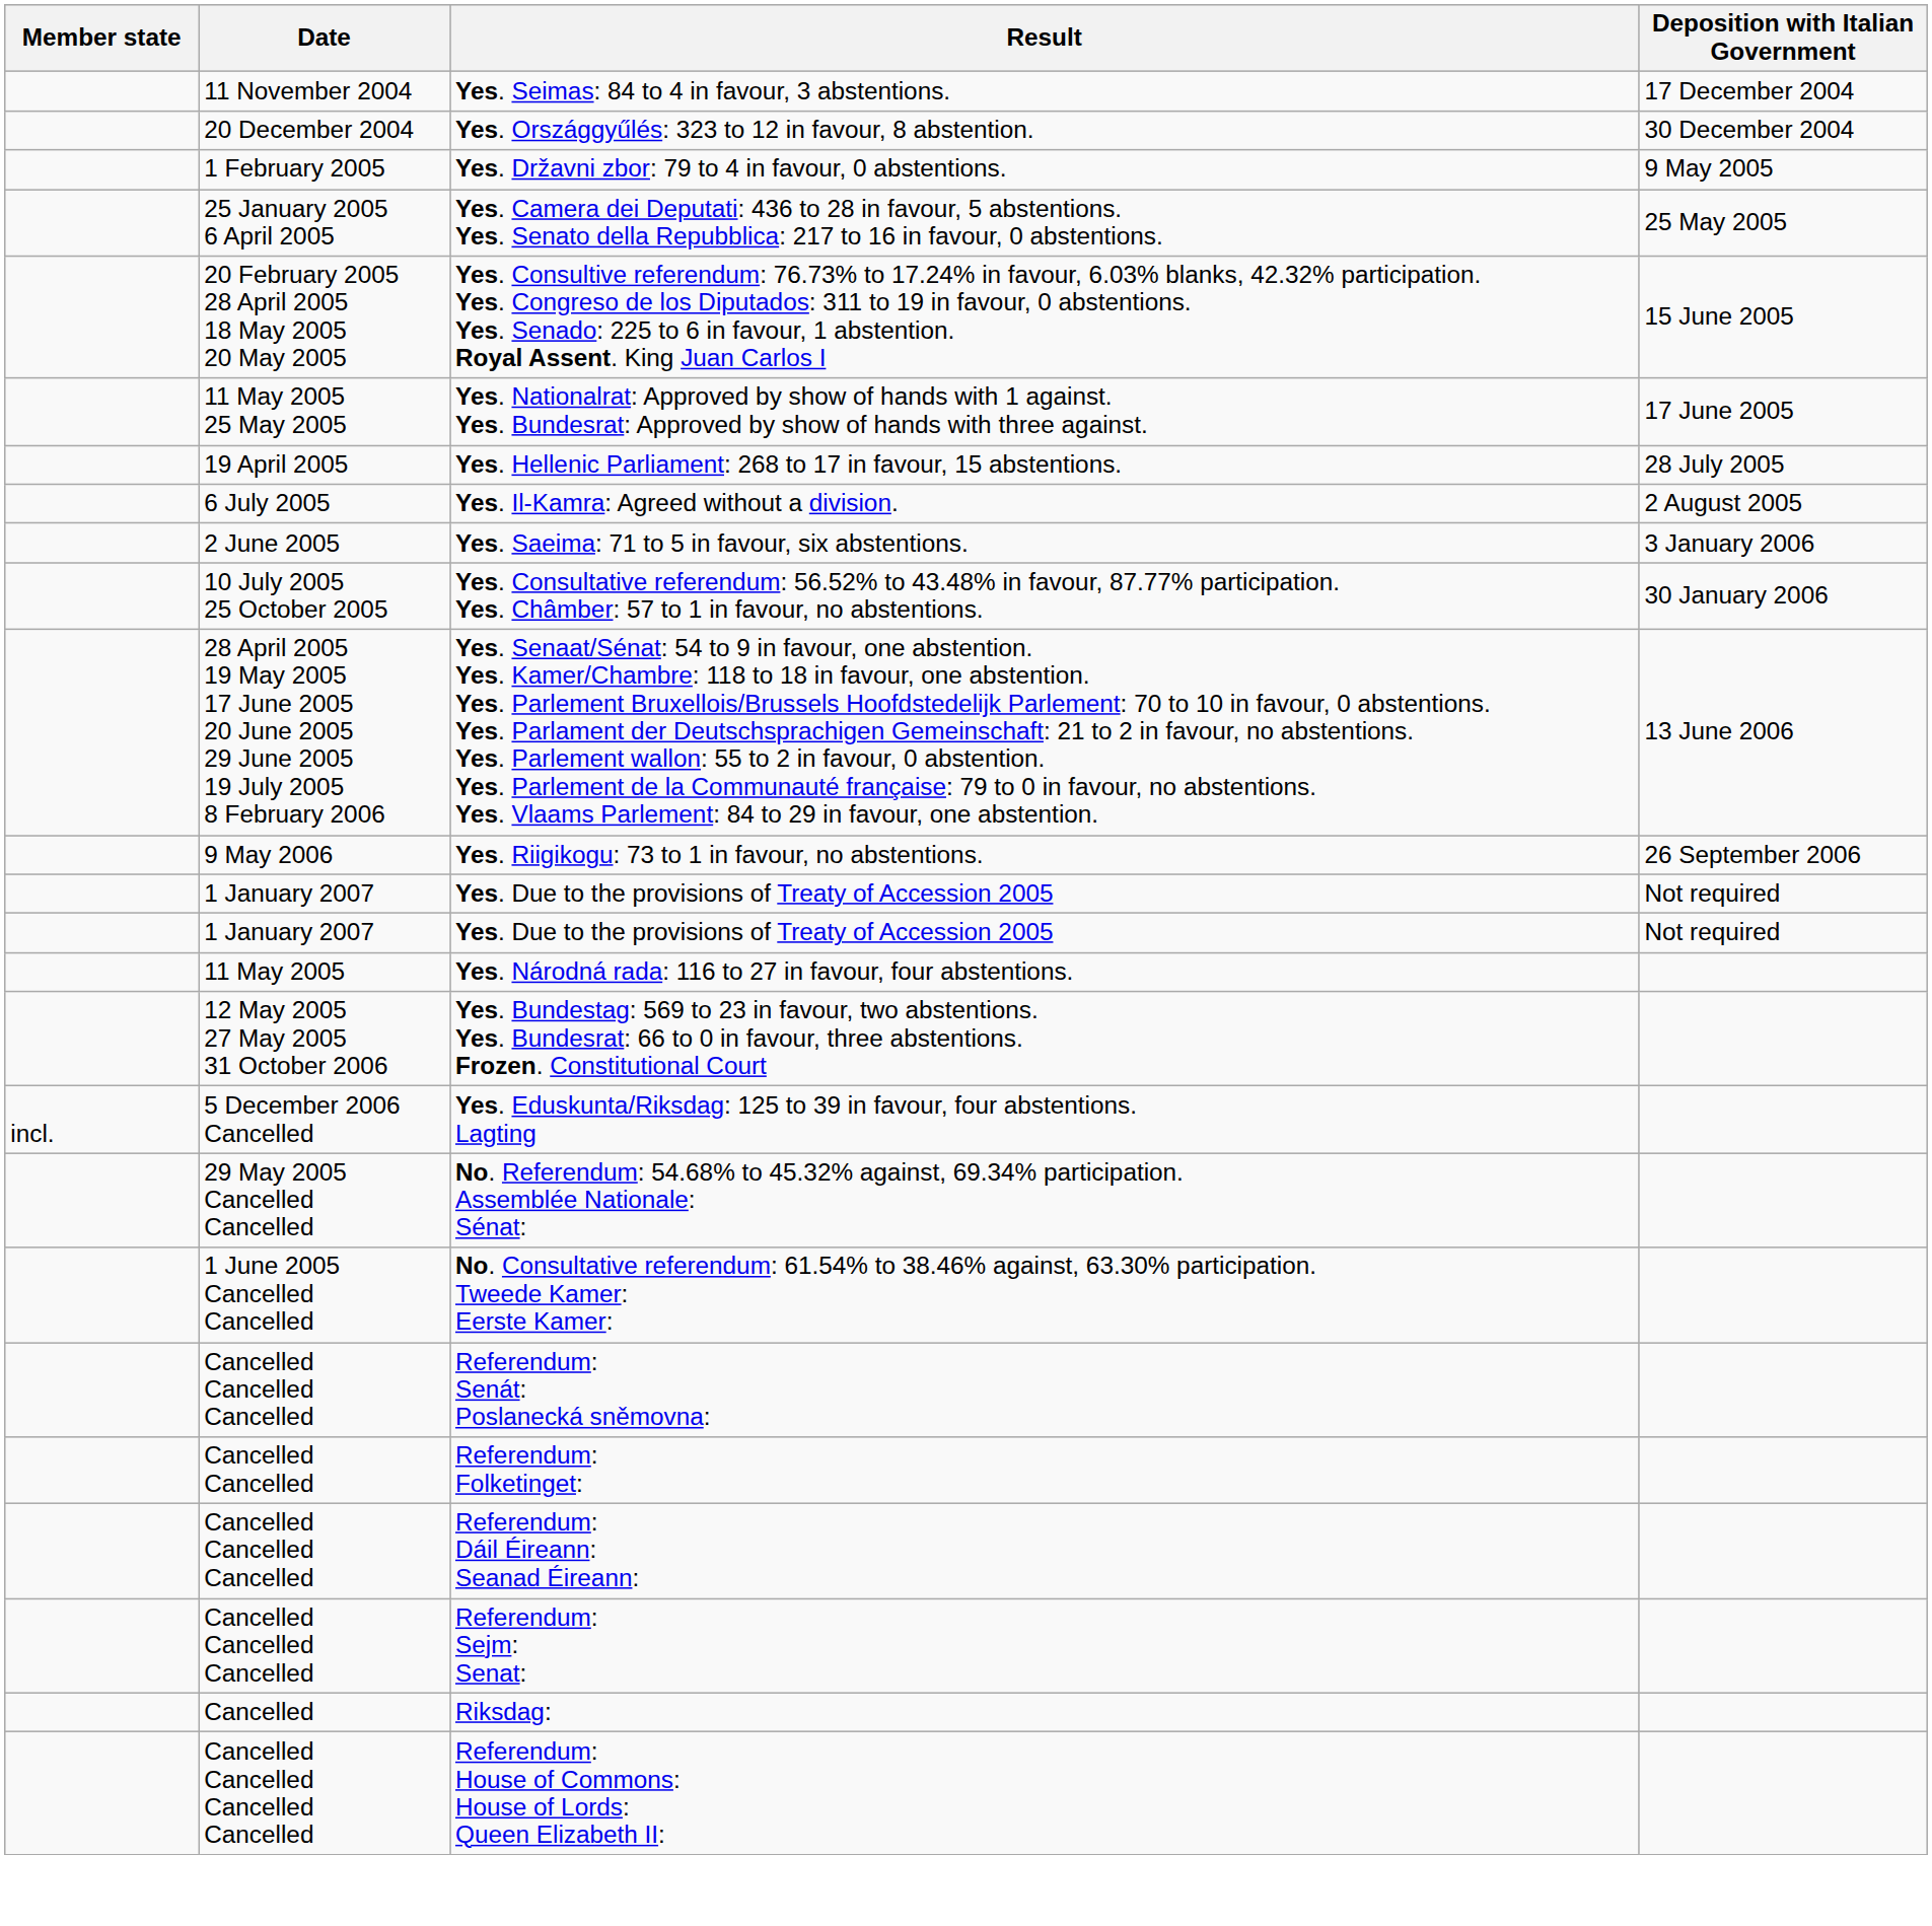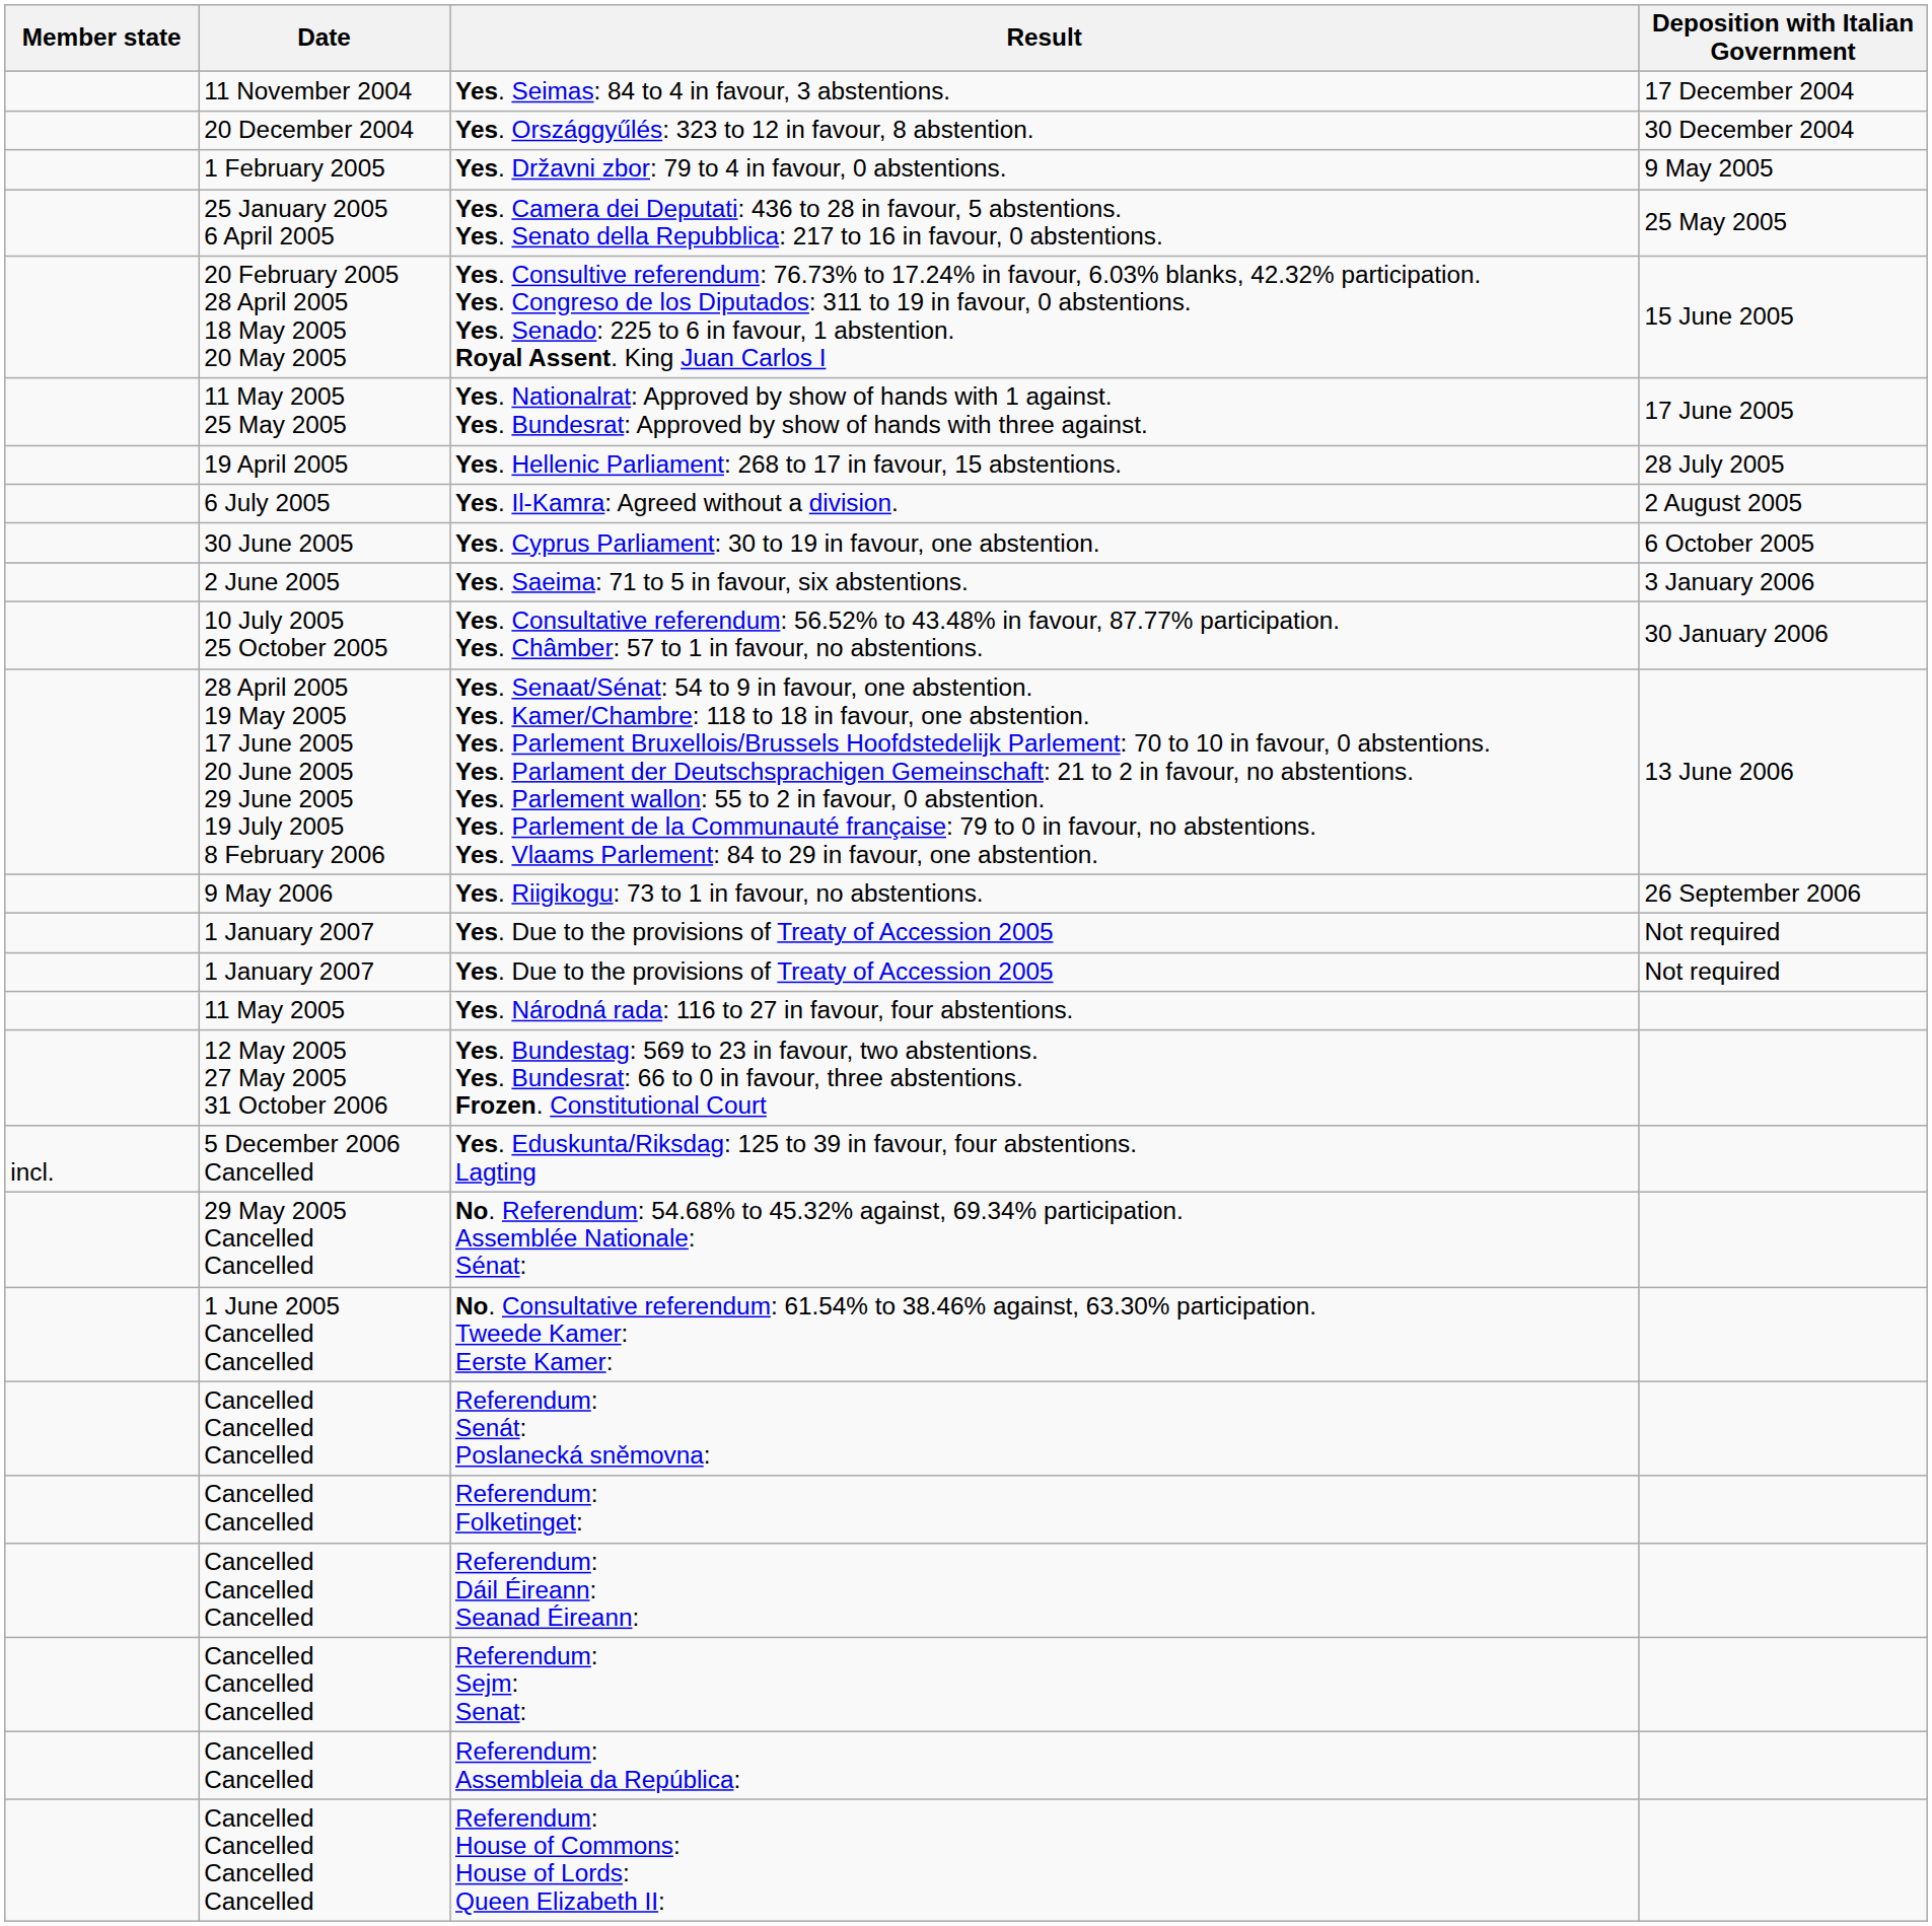 <table class="wikitable">
 <tr style="background:#efefef;">
 <th>Member state</th>
 <th>Date</th>
 <th>Result</th>
 <th style="width:15%;">Deposition with Italian Government</th>
 </tr>
 <tr>
 <td></td>
 <td>11 November 2004</td>
 <td><strong>Yes</strong>. <a href='#'>Seimas</a>: 84 to 4 in favour, 3 abstentions.</td>
 <td>17 December 2004</td>
 </tr>
 <tr>
 <td></td>
 <td>20 December 2004</td>
 <td><strong>Yes</strong>. <a href='#'>Országgyűlés</a>: 323 to 12 in favour, 8 abstention.</td>
 <td>30 December 2004</td>
 </tr>
 <tr>
 <td></td>
 <td>1 February 2005</td>
 <td><strong>Yes</strong>. <a href='#'>Državni zbor</a>: 79 to 4 in favour, 0 abstentions.</td>
 <td>9 May 2005</td>
 </tr>
 <tr>
 <td></td>
 <td>25 January 2005<br>6 April 2005</td>
 <td><strong>Yes</strong>. <a href='#'>Camera dei Deputati</a>: 436 to 28 in favour, 5 abstentions.<br> <strong>Yes</strong>. <a href='#'>Senato della Repubblica</a>: 217 to 16 in favour, 0 abstentions.</td>
 <td>25 May 2005</td>
 </tr>
 <tr>
 <td></td>
 <td>20 February 2005<br>28 April 2005<br>18 May 2005<br>20 May 2005</td>
 <td><strong>Yes</strong>. <a href='#'>Consultive referendum</a>: 76.73% to 17.24% in favour, 6.03% blanks, 42.32% participation.<br> <strong>Yes</strong>. <a href='#'>Congreso de los Diputados</a>: 311 to 19 in favour, 0 abstentions.<br><strong>Yes</strong>. <a href='#'>Senado</a>: 225 to 6 in favour, 1 abstention.<br> <strong>Royal Assent</strong>. King <a href='#'>Juan Carlos I</a></td>
 <td>15 June 2005</td>
 </tr>
 <tr>
 <td></td>
 <td>11 May 2005<br>25 May 2005</td>
 <td><strong>Yes</strong>. <a href='#'>Nationalrat</a>: Approved by show of hands with 1 against.<br> <strong>Yes</strong>. <a href='#'>Bundesrat</a>: Approved by show of hands with three against.</td>
 <td>17 June 2005</td>
 </tr>
 <tr>
 <td></td>
 <td>19 April 2005</td>
 <td><strong>Yes</strong>. <a href='#'>Hellenic Parliament</a>: 268 to 17 in favour, 15 abstentions.</td>
 <td>28 July 2005</td>
 </tr>
 <tr>
 <td></td>
 <td>6 July 2005</td>
 <td><strong>Yes</strong>. <a href='#'>Il-Kamra</a>: Agreed without a <a href='#'>division</a>.</td>
 <td>2 August 2005</td>
+</tr>
+<tr>
+<td></td>
+<td>30 June 2005</td>
+<td><strong>Yes</strong>. <a href='#'>Cyprus Parliament</a>: 30 to 19 in favour, one abstention.</td>
+<td>6 October 2005</td>
 </tr>
 <tr>
 <td></td>
 <td>2 June 2005</td>
 <td><strong>Yes</strong>. <a href='#'>Saeima</a>: 71 to 5 in favour, six abstentions.</td>
 <td>3 January 2006</td>
 </tr>
 <tr>
 <td></td>
 <td>10 July 2005 <br>25 October 2005</td>
 <td><strong>Yes</strong>. <a href='#'>Consultative referendum</a>: 56.52% to 43.48% in favour, 87.77% participation.<br> <strong>Yes</strong>. <a href='#'>Châmber</a>: 57 to 1 in favour, no abstentions.</td>
 <td>30 January 2006</td>
 </tr>
 <tr>
 <td></td>
 <td>28 April 2005<br>19 May 2005<br>17 June 2005<br>20 June 2005<br>29 June 2005<br> 19 July 2005<br>8 February 2006</td>
 <td><strong>Yes</strong>. <a href='#'>Senaat/Sénat</a>: 54 to 9 in favour, one abstention.<br> <strong>Yes</strong>. <a href='#'>Kamer/Chambre</a>: 118 to 18 in favour, one abstention.<br> <strong>Yes</strong>. <a href='#'>Parlement Bruxellois/Brussels Hoofdstedelijk Parlement</a>: 70 to 10 in favour, 0 abstentions.<br><strong>Yes</strong>. <a href='#'>Parlament der Deutschsprachigen Gemeinschaft</a>: 21 to 2 in favour, no abstentions.<br> <strong>Yes</strong>. <a href='#'>Parlement wallon</a>: 55 to 2 in favour, 0 abstention.<br> <strong>Yes</strong>. <a href='#'>Parlement de la Communauté française</a>: 79 to 0 in favour, no abstentions.<br> <strong>Yes</strong>. <a href='#'>Vlaams Parlement</a>: 84 to 29 in favour, one abstention.</td>
 <td>13 June 2006</td>
 </tr>
 <tr>
 <td></td>
 <td>9 May 2006</td>
 <td><strong>Yes</strong>. <a href='#'>Riigikogu</a>: 73 to 1 in favour, no abstentions.</td>
 <td>26 September 2006</td>
 </tr>
 <tr>
 <td></td>
 <td>1 January 2007</td>
 <td><strong>Yes</strong>. Due to the provisions of <a href='#'>Treaty of Accession 2005</a></td>
 <td>Not required</td>
 </tr>
 <tr>
 <td></td>
 <td>1 January 2007</td>
 <td><strong>Yes</strong>. Due to the provisions of <a href='#'>Treaty of Accession 2005</a></td>
 <td>Not required</td>
 </tr>
 <tr>
 <td></td>
 <td>11 May 2005</td>
 <td><strong>Yes</strong>. <a href='#'>Národná rada</a>: 116 to 27 in favour, four abstentions.</td>
 <td></td>
 </tr>
 <tr>
 <td></td>
 <td>12 May 2005<br>27 May 2005<br>31 October 2006</td>
 <td><strong>Yes</strong>. <a href='#'>Bundestag</a>: 569 to 23 in favour, two abstentions.<br><strong>Yes</strong>. <a href='#'>Bundesrat</a>: 66 to 0 in favour, three abstentions.<br><strong>Frozen</strong>. <a href='#'>Constitutional Court</a></td>
 <td></td>
 </tr>
 <tr>
 <td><br>incl. </td>
 <td>5 December 2006<br> Cancelled</td>
 <td><strong>Yes</strong>. <a href='#'>Eduskunta/Riksdag</a>: 125 to 39 in favour, four abstentions.<br> <a href='#'>Lagting</a></td>
 <td></td>
 </tr>
 <tr>
 <td></td>
 <td>29 May 2005<br>Cancelled<br>Cancelled</td>
 <td><strong>No</strong>. <a href='#'>Referendum</a>: 54.68% to 45.32% against, 69.34% participation. <br> <a href='#'>Assemblée Nationale</a>: <br> <a href='#'>Sénat</a>:</td>
 <td></td>
 </tr>
 <tr>
 <td></td>
 <td>1 June 2005<br>Cancelled<br>Cancelled</td>
 <td><strong>No</strong>. <a href='#'>Consultative referendum</a>: 61.54% to 38.46% against, 63.30% participation. <br> <a href='#'>Tweede Kamer</a>: <br> <a href='#'>Eerste Kamer</a>:</td>
 <td></td>
 </tr>
 <tr>
 <td></td>
 <td>Cancelled<br>Cancelled <br> Cancelled</td>
 <td><a href='#'>Referendum</a>: <br><a href='#'>Senát</a>: <br> <a href='#'>Poslanecká sněmovna</a>:</td>
 <td></td>
 </tr>
 <tr>
 <td></td>
 <td>Cancelled<br>Cancelled</td>
 <td><a href='#'>Referendum</a>: <br> <a href='#'>Folketinget</a>:</td>
 <td></td>
 </tr>
 <tr>
 <td></td>
 <td>Cancelled<br> Cancelled <br> Cancelled</td>
 <td><a href='#'>Referendum</a>: <br> <a href='#'>Dáil Éireann</a>: <br> <a href='#'>Seanad Éireann</a>:</td>
 <td></td>
 </tr>
 <tr>
 <td></td>
 <td>Cancelled<br>Cancelled<br> Cancelled</td>
 <td><a href='#'>Referendum</a>: <br> <a href='#'>Sejm</a>: <br> <a href='#'>Senat</a>:</td>
 <td></td>
 </tr>
 <tr>
 <td></td>
-<td>Cancelled</td>
-<td><a href='#'>Riksdag</a>:</td>
+<td>Cancelled<br>Cancelled</td>
+<td><a href='#'>Referendum</a>: <br> <a href='#'>Assembleia da República</a>:</td>
 <td></td>
 </tr>
 <tr>
 <td></td>
 <td>Cancelled <br> Cancelled <br> Cancelled <br> Cancelled</td>
 <td><a href='#'>Referendum</a>: <br> <a href='#'>House of Commons</a>: <br> <a href='#'>House of Lords</a>: <br> <a href='#'>Queen Elizabeth II</a>:</td>
 <td></td>
 </tr>
 </table>
